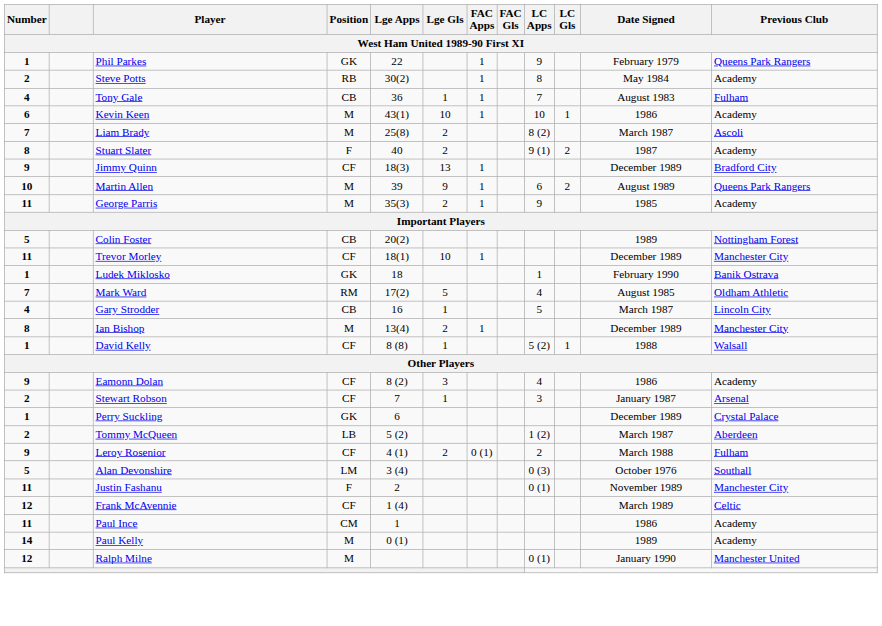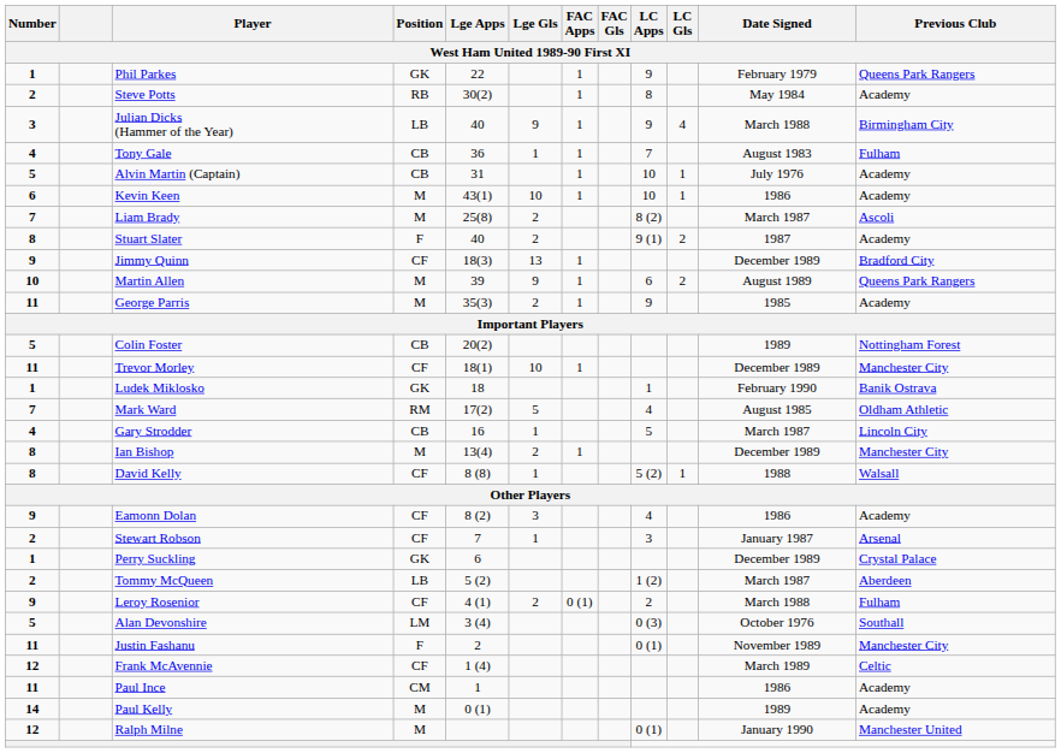 <table class="wikitable">
 <tr>
 <th width=5%>Number</th>
 <th width=5%></th>
 <th !width=9%>Player</th>
 <th width=4%>Position</th>
 <th width=6%>Lge Apps</th>
 <th width=5%>Lge Gls</th>
 <th width=3%>FAC Apps</th>
 <th width=3%>FAC Gls</th>
 <th width=3%>LC Apps</th>
 <th width=3%>LC Gls</th>
 <th width=15%>Date Signed</th>
 <th width=19%>Previous Club</th>
 </tr>
 <tr>
 <th colspan="12">West Ham United 1989-90 First XI</th>
 </tr>
 <tr>
 <td align=center><strong>1</strong></td>
 <td align=center></td>
 <td><a href='#'>Phil Parkes</a></td>
 <td align=center>GK</td>
 <td align=center>22</td>
 <td align=center></td>
 <td align=center>1</td>
 <td align=center></td>
 <td align=center>9</td>
 <td align=center></td>
 <td align=center>February 1979</td>
 <td><a href='#'>Queens Park Rangers</a></td>
 </tr>
 <tr>
 <td align=center><strong>2</strong></td>
 <td align=center></td>
 <td><a href='#'>Steve Potts</a></td>
 <td align=center>RB</td>
 <td align=center>30(2)</td>
 <td align=center></td>
 <td align=center>1</td>
 <td align=center></td>
 <td align=center>8</td>
 <td align=center></td>
 <td align=center>May 1984</td>
 <td>Academy</td>
 </tr>
 <tr>
+<td align=center><strong>3</strong></td>
+<td align=center></td>
+<td><a href='#'>Julian Dicks</a> <br> (Hammer of the Year)</td>
+<td align=center>LB</td>
+<td align=center>40</td>
+<td align=center>9</td>
+<td align=center>1</td>
+<td align=center></td>
+<td align=center>9</td>
+<td align=center>4</td>
+<td align=center>March 1988</td>
+<td><a href='#'>Birmingham City</a></td>
+</tr>
+<tr>
 <td align=center><strong>4</strong></td>
 <td align=center></td>
 <td><a href='#'>Tony Gale</a></td>
 <td align=center>CB</td>
 <td align=center>36</td>
 <td align=center>1</td>
 <td align=center>1</td>
 <td align=center></td>
 <td align=center>7</td>
 <td align=center></td>
 <td align=center>August 1983</td>
 <td><a href='#'>Fulham</a></td>
+</tr>
+<tr>
+<td align=center><strong>5</strong></td>
+<td align=center></td>
+<td><a href='#'>Alvin Martin</a> (Captain)</td>
+<td align=center>CB</td>
+<td align=center>31</td>
+<td align=center></td>
+<td align=center>1</td>
+<td align=center></td>
+<td align=center>10</td>
+<td align=center>1</td>
+<td align=center>July 1976</td>
+<td>Academy</td>
 </tr>
 <tr>
 <td align=center><strong>6</strong></td>
 <td align=center></td>
 <td><a href='#'>Kevin Keen</a></td>
 <td align=center>M</td>
 <td align=center>43(1)</td>
 <td align=center>10</td>
 <td align=center>1</td>
 <td align=center></td>
 <td align=center>10</td>
 <td align=center>1</td>
 <td align=center>1986</td>
 <td>Academy</td>
 </tr>
 <tr>
 <td align=center><strong>7</strong></td>
 <td align=center></td>
 <td><a href='#'>Liam Brady</a></td>
 <td align=center>M</td>
 <td align=center>25(8)</td>
 <td align=center>2</td>
 <td align=center></td>
 <td align=center></td>
 <td align=center>8 (2)</td>
 <td align=center></td>
 <td align=center>March 1987</td>
 <td><a href='#'>Ascoli</a></td>
 </tr>
 <tr>
 <td align=center><strong>8</strong></td>
 <td align=center></td>
 <td><a href='#'>Stuart Slater</a></td>
 <td align=center>F</td>
 <td align=center>40</td>
 <td align=center>2</td>
 <td align=center></td>
 <td align=center></td>
 <td align=center>9 (1)</td>
 <td align=center>2</td>
 <td align=center>1987</td>
 <td>Academy</td>
 </tr>
 <tr>
 <td align=center><strong>9</strong></td>
 <td align=center></td>
 <td><a href='#'>Jimmy Quinn</a></td>
 <td align=center>CF</td>
 <td align=center>18(3)</td>
 <td align=center>13</td>
 <td align=center>1</td>
 <td align=center></td>
 <td align=center></td>
 <td align=center></td>
 <td align=center>December 1989</td>
 <td><a href='#'>Bradford City</a></td>
 </tr>
 <tr>
 <td align=center><strong>10</strong></td>
 <td align=center></td>
 <td><a href='#'>Martin Allen</a></td>
 <td align=center>M</td>
 <td align=center>39</td>
 <td align=center>9</td>
 <td align=center>1</td>
 <td align=center></td>
 <td align=center>6</td>
 <td align=center>2</td>
 <td align=center>August 1989</td>
 <td><a href='#'>Queens Park Rangers</a></td>
 </tr>
 <tr>
 <td align=center><strong>11</strong></td>
 <td align=center></td>
 <td><a href='#'>George Parris</a></td>
 <td align=center>M</td>
 <td align=center>35(3)</td>
 <td align=center>2</td>
 <td align=center>1</td>
 <td align=center></td>
 <td align=center>9</td>
 <td align=center></td>
 <td align=center>1985</td>
 <td>Academy</td>
 </tr>
 <tr>
 <th colspan="12">Important Players</th>
 </tr>
 <tr>
 <td align=center><strong>5</strong></td>
 <td align=center></td>
 <td><a href='#'>Colin Foster</a></td>
 <td align=center>CB</td>
 <td align=center>20(2)</td>
 <td align=center></td>
 <td align=center></td>
 <td align=center></td>
 <td align=center></td>
 <td align=center></td>
 <td align=center>1989</td>
 <td><a href='#'>Nottingham Forest</a></td>
 </tr>
 <tr>
 <td align=center><strong>11</strong></td>
 <td align=center></td>
 <td><a href='#'>Trevor Morley</a></td>
 <td align=center>CF</td>
 <td align=center>18(1)</td>
 <td align=center>10</td>
 <td align=center>1</td>
 <td align=center></td>
 <td align=center></td>
 <td align=center></td>
 <td align=center>December 1989</td>
 <td><a href='#'>Manchester City</a></td>
 </tr>
 <tr>
 <td align=center><strong>1</strong></td>
 <td align=center></td>
 <td><a href='#'>Ludek Miklosko</a></td>
 <td align=center>GK</td>
 <td align=center>18</td>
 <td align=center></td>
 <td align=center></td>
 <td align=center></td>
 <td align=center>1</td>
 <td align=center></td>
 <td align=center>February 1990</td>
 <td><a href='#'>Banik Ostrava</a></td>
 </tr>
 <tr>
 <td align=center><strong>7</strong></td>
 <td align=center></td>
 <td><a href='#'>Mark Ward</a></td>
 <td align=center>RM</td>
 <td align=center>17(2)</td>
 <td align=center>5</td>
 <td align=center></td>
 <td align=center></td>
 <td align=center>4</td>
 <td align=center></td>
 <td align=center>August 1985</td>
 <td><a href='#'>Oldham Athletic</a></td>
 </tr>
 <tr>
 <td align=center><strong>4</strong></td>
 <td align=center></td>
 <td><a href='#'>Gary Strodder</a></td>
 <td align=center>CB</td>
 <td align=center>16</td>
 <td align=center>1</td>
 <td align=center></td>
 <td align=center></td>
 <td align=center>5</td>
 <td align=center></td>
 <td align=center>March 1987</td>
 <td><a href='#'>Lincoln City</a></td>
 </tr>
 <tr>
 <td align=center><strong>8</strong></td>
 <td align=center></td>
 <td><a href='#'>Ian Bishop</a></td>
 <td align=center>M</td>
 <td align=center>13(4)</td>
 <td align=center>2</td>
 <td align=center>1</td>
 <td align=center></td>
 <td align=center></td>
 <td align=center></td>
 <td align=center>December 1989</td>
 <td><a href='#'>Manchester City</a></td>
 </tr>
 <tr>
-<td align=center><strong>1</strong></td>
+<td align=center><strong>8</strong></td>
 <td align=center></td>
 <td><a href='#'>David Kelly</a></td>
 <td align=center>CF</td>
 <td align=center>8 (8)</td>
 <td align=center>1</td>
 <td align=center></td>
 <td align=center></td>
 <td align=center>5 (2)</td>
 <td align=center>1</td>
 <td align=center>1988</td>
 <td><a href='#'>Walsall</a></td>
 </tr>
 <tr>
 <th colspan="12">Other Players</th>
 </tr>
 <tr>
 <td align=center><strong>9</strong></td>
 <td align=center></td>
 <td><a href='#'>Eamonn Dolan</a></td>
 <td align=center>CF</td>
 <td align=center>8 (2)</td>
 <td align=center>3</td>
 <td align=center></td>
 <td align=center></td>
 <td align=center>4</td>
 <td align=center></td>
 <td align=center>1986</td>
 <td>Academy</td>
 </tr>
 <tr>
 <td align=center><strong>2</strong></td>
 <td align=center></td>
 <td><a href='#'>Stewart Robson</a></td>
 <td align=center>CF</td>
 <td align=center>7</td>
 <td align=center>1</td>
 <td align=center></td>
 <td align=center></td>
 <td align=center>3</td>
 <td align=center></td>
 <td align=center>January 1987</td>
 <td><a href='#'>Arsenal</a></td>
 </tr>
 <tr>
 <td align=center><strong>1</strong></td>
 <td align=center></td>
 <td><a href='#'>Perry Suckling</a></td>
 <td align=center>GK</td>
 <td align=center>6</td>
 <td align=center></td>
 <td align=center></td>
 <td align=center></td>
 <td align=center></td>
 <td align=center></td>
 <td align=center>December 1989</td>
 <td><a href='#'>Crystal Palace</a></td>
 </tr>
 <tr>
 <td align=center><strong>2</strong></td>
 <td align=center></td>
 <td><a href='#'>Tommy McQueen</a></td>
 <td align=center>LB</td>
 <td align=center>5 (2)</td>
 <td align=center></td>
 <td align=center></td>
 <td align=center></td>
 <td align=center>1 (2)</td>
 <td align=center></td>
 <td align=center>March 1987</td>
 <td><a href='#'>Aberdeen</a></td>
 </tr>
 <tr>
 <td align=center><strong>9</strong></td>
 <td align=center></td>
 <td><a href='#'>Leroy Rosenior</a></td>
 <td align=center>CF</td>
 <td align=center>4 (1)</td>
 <td align=center>2</td>
 <td align=center>0 (1)</td>
 <td align=center></td>
 <td align=center>2</td>
 <td align=center></td>
 <td align=center>March 1988</td>
 <td><a href='#'>Fulham</a></td>
 </tr>
 <tr>
 <td align=center><strong>5</strong></td>
 <td align=center></td>
 <td><a href='#'>Alan Devonshire</a></td>
 <td align=center>LM</td>
 <td align=center>3 (4)</td>
 <td align=center></td>
 <td align=center></td>
 <td align=center></td>
 <td align=center>0 (3)</td>
 <td align=center></td>
 <td align=center>October 1976</td>
 <td><a href='#'>Southall</a></td>
 </tr>
 <tr>
 <td align=center><strong>11</strong></td>
 <td align=center></td>
 <td><a href='#'>Justin Fashanu</a></td>
 <td align=center>F</td>
 <td align=center>2</td>
 <td align=center></td>
 <td align=center></td>
 <td align=center></td>
 <td align=center>0 (1)</td>
 <td align=center></td>
 <td align=center>November 1989</td>
 <td><a href='#'>Manchester City</a></td>
 </tr>
 <tr>
 <td align=center><strong>12</strong></td>
 <td align=center></td>
 <td><a href='#'>Frank McAvennie</a></td>
 <td align=center>CF</td>
 <td align=center>1 (4)</td>
 <td align=center></td>
 <td align=center></td>
 <td align=center></td>
 <td align=center></td>
 <td align=center></td>
 <td align=center>March 1989</td>
 <td><a href='#'>Celtic</a></td>
 </tr>
 <tr>
 <td align=center><strong>11</strong></td>
 <td align=center></td>
 <td><a href='#'>Paul Ince</a></td>
 <td align=center>CM</td>
 <td align=center>1</td>
 <td align=center></td>
 <td align=center></td>
 <td align=center></td>
 <td align=center></td>
 <td align=center></td>
 <td align=center>1986</td>
 <td>Academy</td>
 </tr>
 <tr>
 <td align=center><strong>14</strong></td>
 <td align=center></td>
 <td><a href='#'>Paul Kelly</a></td>
 <td align=center>M</td>
 <td align=center>0 (1)</td>
 <td align=center></td>
 <td align=center></td>
 <td align=center></td>
 <td align=center></td>
 <td align=center></td>
 <td align=center>1989</td>
 <td>Academy</td>
 </tr>
 <tr>
 <td align=center><strong>12</strong></td>
 <td align=center></td>
 <td><a href='#'>Ralph Milne</a></td>
 <td align=center>M</td>
 <td align=center></td>
 <td align=center></td>
 <td align=center></td>
 <td align=center></td>
 <td align=center>0 (1)</td>
 <td align=center></td>
 <td align=center>January 1990</td>
 <td><a href='#'>Manchester United</a></td>
 </tr>
 <tr>
 <th colspan="8"></th>
 </tr>
 </table>
